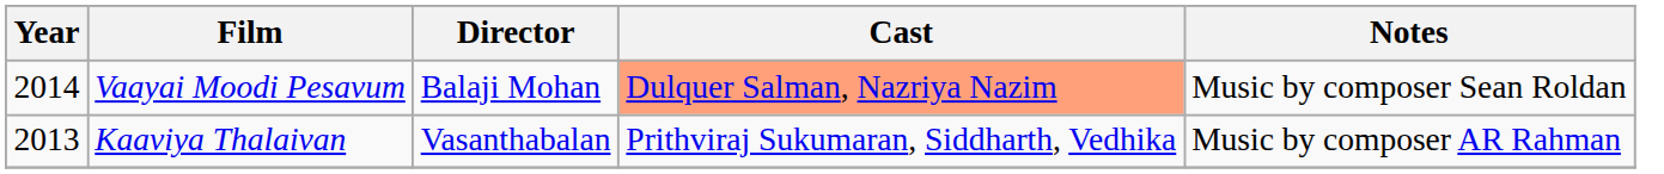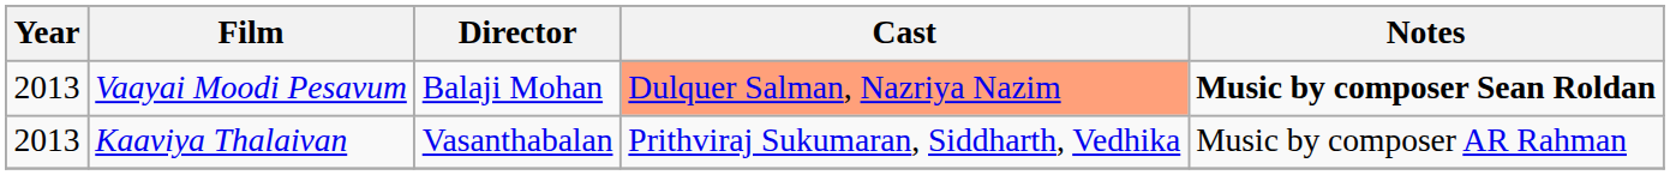 <table class="wikitable sortable" style="font-size:90%">
 <tr style="text-align:center;">
 <th>Year</th>
 <th>Film</th>
 <th>Director</th>
 <th>Cast</th>
 <th>Notes</th>
 </tr>
 <tr>
-<td>2014</td>
+<td>2013</td>
 <td><em><a href='#'>Vaayai Moodi Pesavum</a></em></td>
 <td><a href='#'>Balaji Mohan</a></td>
 <td style="background: lightsalmon;"><a href='#'>Dulquer Salman</a>, <a href='#'>Nazriya Nazim</a></td>
-<td>Music by composer Sean Roldan</td>
+<td><strong>Music by composer Sean Roldan</strong></td>
 </tr>
 <tr>
 <td>2013</td>
 <td><em><a href='#'>Kaaviya Thalaivan</a></em></td>
 <td><a href='#'>Vasanthabalan</a></td>
 <td><a href='#'>Prithviraj Sukumaran</a>, <a href='#'>Siddharth</a>,      <a href='#'>Vedhika</a></td>
 <td>Music by composer <a href='#'>AR Rahman</a></td>
 </tr>
 <tr>
 </tr>
 </table>
